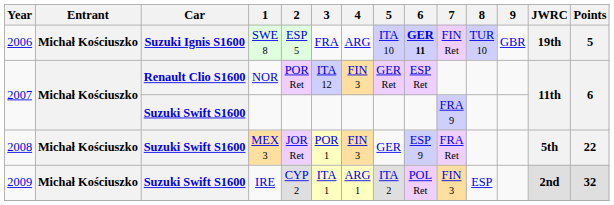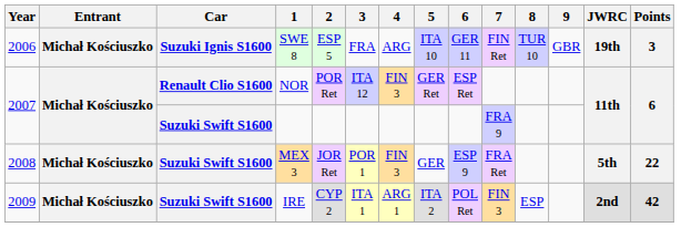 <table class="wikitable" border="1" style="text-align:center; font-size:90%;">
 <tr>
 <th>Year</th>
 <th>Entrant</th>
 <th>Car</th>
 <th>1</th>
 <th>2</th>
 <th>3</th>
 <th>4</th>
 <th>5</th>
 <th>6</th>
 <th>7</th>
 <th>8</th>
 <th>9</th>
 <th>JWRC</th>
 <th>Points</th>
 </tr>
 <tr>
 <td><a href='#'>2006</a></td>
 <th>Michał Kościuszko</th>
 <th><a href='#'>Suzuki Ignis S1600</a></th>
 <td style="background:#DFFFDF;"><a href='#'>SWE</a><br><small>8</small></td>
 <td style="background:#DFFFDF;"><a href='#'>ESP</a><br><small>5</small></td>
 <td><a href='#'>FRA</a></td>
 <td><a href='#'>ARG</a></td>
 <td style="background:#CFCFFF;"><a href='#'>ITA</a><br><small>10</small></td>
-<td style="background:#CFCFFF;"><strong><a href='#'>GER</a><br><small>11</small></strong></td>
+<td style="background:#CFCFFF;"><a href='#'>GER</a><br><small>11</small></td>
 <td style="background:#EFCFFF;"><a href='#'>FIN</a><br><small>Ret</small></td>
 <td style="background:#CFCFFF;"><a href='#'>TUR</a><br><small>10</small></td>
 <td><a href='#'>GBR</a></td>
 <th>19th</th>
-<th>5</th>
+<th>3</th>
 </tr>
 <tr>
 <td rowspan=2><a href='#'>2007</a></td>
 <th rowspan=2>Michał Kościuszko</th>
 <th><a href='#'>Renault Clio S1600</a></th>
 <td><a href='#'>NOR</a></td>
 <td style="background:#EFCFFF;"><a href='#'>POR</a><br><small>Ret</small></td>
 <td style="background:#CFCFFF;"><a href='#'>ITA</a><br><small>12</small></td>
 <td style="background:#FFDF9F;"><a href='#'>FIN</a><br><small>3</small></td>
 <td style="background:#EFCFFF;"><a href='#'>GER</a><br><small>Ret</small></td>
 <td style="background:#EFCFFF;"><a href='#'>ESP</a><br><small>Ret</small></td>
 <td></td>
 <td></td>
 <td></td>
 <th rowspan=2>11th</th>
 <th rowspan=2>6</th>
 </tr>
 <tr>
 <th><a href='#'>Suzuki Swift S1600</a></th>
 <td></td>
 <td></td>
 <td></td>
 <td></td>
 <td></td>
 <td></td>
 <td style="background:#CFCFFF;"><a href='#'>FRA</a><br><small>9</small></td>
 <td></td>
 <td></td>
 </tr>
 <tr>
 <td><a href='#'>2008</a></td>
 <th>Michał Kościuszko</th>
 <th><a href='#'>Suzuki Swift S1600</a></th>
 <td style="background:#FFDF9F;"><a href='#'>MEX</a><br><small>3</small></td>
 <td style="background:#EFCFFF;"><a href='#'>JOR</a><br><small>Ret</small></td>
 <td style="background:#FFFFBF;"><a href='#'>POR</a><br><small>1</small></td>
 <td style="background:#FFDF9F;"><a href='#'>FIN</a><br><small>3</small></td>
 <td><a href='#'>GER</a></td>
 <td style="background:#CFCFFF;"><a href='#'>ESP</a><br><small>9</small></td>
 <td style="background:#EFCFFF;"><a href='#'>FRA</a><br><small>Ret</small></td>
 <td></td>
 <td></td>
 <th>5th</th>
 <th>22</th>
 </tr>
 <tr>
 <td><a href='#'>2009</a></td>
 <th>Michał Kościuszko</th>
 <th><a href='#'>Suzuki Swift S1600</a></th>
 <td><a href='#'>IRE</a></td>
 <td style="background:#DFDFDF;"><a href='#'>CYP</a><br><small>2</small></td>
 <td style="background:#FFFFBF;"><a href='#'>ITA</a><br><small>1</small></td>
 <td style="background:#FFFFBF;"><a href='#'>ARG</a><br><small>1</small></td>
 <td style="background:#DFDFDF;"><a href='#'>ITA</a><br><small>2</small></td>
 <td style="background:#EFCFFF;"><a href='#'>POL</a><br><small>Ret</small></td>
 <td style="background:#FFDF9F;"><a href='#'>FIN</a><br><small>3</small></td>
 <td><a href='#'>ESP</a></td>
 <td></td>
 <td style="background:#DFDFDF;"><strong>2nd</strong></td>
-<td style="background:#DFDFDF;"><strong>32</strong></td>
+<td style="background:#DFDFDF;"><strong>42</strong></td>
 </tr>
 <tr>
 </tr>
 </table>
